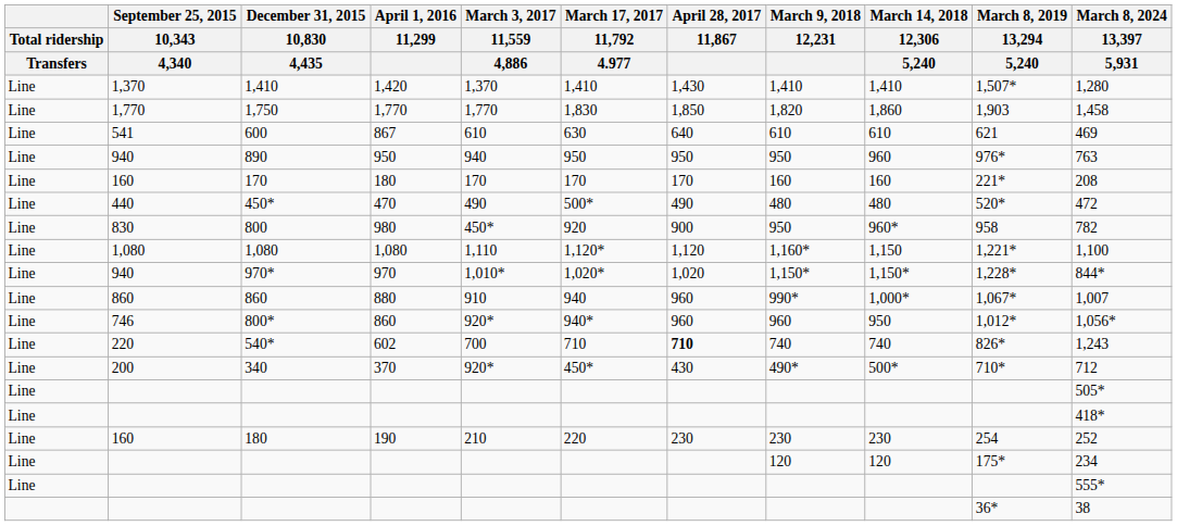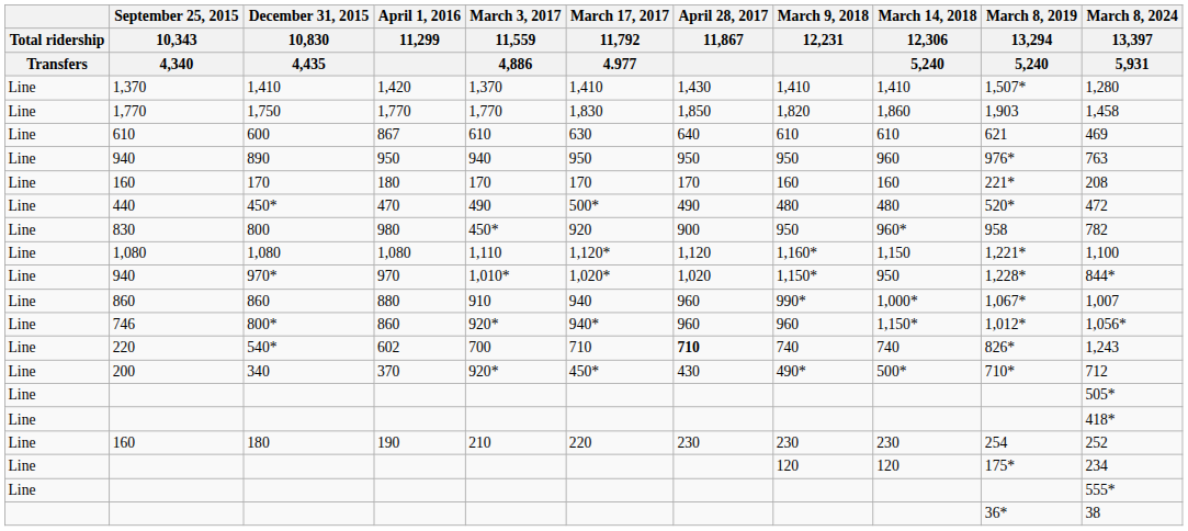 <table class="wikitable" style="width: 100%;">
 <tr>
 <th></th>
 <th>September 25, 2015</th>
 <th>December 31, 2015</th>
 <th>April 1, 2016</th>
 <th>March 3, 2017</th>
 <th>March 17, 2017</th>
 <th>April 28, 2017</th>
 <th>March 9, 2018</th>
 <th>March 14, 2018</th>
 <th>March 8, 2019</th>
 <th>March 8, 2024</th>
 </tr>
 <tr>
 <th>Total ridership</th>
 <th>10,343</th>
 <th>10,830</th>
 <th>11,299</th>
 <th>11,559</th>
 <th>11,792</th>
 <th>11,867</th>
 <th>12,231</th>
 <th>12,306</th>
 <th>13,294</th>
 <th>13,397</th>
 </tr>
 <tr>
 <th>Transfers</th>
 <th>4,340</th>
 <th>4,435</th>
 <th></th>
 <th>4,886</th>
 <th>4.977</th>
 <th></th>
 <th></th>
 <th>5,240</th>
 <th>5,240</th>
 <th>5,931</th>
 </tr>
 <tr>
 <td>Line </td>
 <td>1,370</td>
 <td>1,410</td>
 <td>1,420</td>
 <td>1,370</td>
 <td>1,410</td>
 <td>1,430</td>
 <td>1,410</td>
 <td>1,410</td>
 <td>1,507*</td>
 <td>1,280</td>
 </tr>
 <tr>
 <td>Line </td>
 <td>1,770</td>
 <td>1,750</td>
 <td>1,770</td>
 <td>1,770</td>
 <td>1,830</td>
 <td>1,850</td>
 <td>1,820</td>
 <td>1,860</td>
 <td>1,903</td>
 <td>1,458</td>
 </tr>
 <tr>
 <td>Line </td>
-<td>541</td>
+<td>610</td>
 <td>600</td>
 <td>867</td>
 <td>610</td>
 <td>630</td>
 <td>640</td>
 <td>610</td>
 <td>610</td>
 <td>621</td>
 <td>469</td>
 </tr>
 <tr>
 <td>Line </td>
 <td>940</td>
 <td>890</td>
 <td>950</td>
 <td>940</td>
 <td>950</td>
 <td>950</td>
 <td>950</td>
 <td>960</td>
 <td>976*</td>
 <td>763</td>
 </tr>
 <tr>
 <td>Line </td>
 <td>160</td>
 <td>170</td>
 <td>180</td>
 <td>170</td>
 <td>170</td>
 <td>170</td>
 <td>160</td>
 <td>160</td>
 <td>221*</td>
 <td>208</td>
 </tr>
 <tr>
 <td>Line </td>
 <td>440</td>
 <td>450*</td>
 <td>470</td>
 <td>490</td>
 <td>500*</td>
 <td>490</td>
 <td>480</td>
 <td>480</td>
 <td>520*</td>
 <td>472</td>
 </tr>
 <tr>
 <td>Line </td>
 <td>830</td>
 <td>800</td>
 <td>980</td>
 <td>450*</td>
 <td>920</td>
 <td>900</td>
 <td>950</td>
 <td>960*</td>
 <td>958</td>
 <td>782</td>
 </tr>
 <tr>
 <td>Line </td>
 <td>1,080</td>
 <td>1,080</td>
 <td>1,080</td>
 <td>1,110</td>
 <td>1,120*</td>
 <td>1,120</td>
 <td>1,160*</td>
 <td>1,150</td>
 <td>1,221*</td>
 <td>1,100</td>
 </tr>
 <tr>
 <td>Line </td>
 <td>940</td>
 <td>970*</td>
 <td>970</td>
 <td>1,010*</td>
 <td>1,020*</td>
 <td>1,020</td>
 <td>1,150*</td>
-<td>1,150*</td>
+<td>950</td>
 <td>1,228*</td>
 <td>844*</td>
 </tr>
 <tr>
 <td>Line </td>
 <td>860</td>
 <td>860</td>
 <td>880</td>
 <td>910</td>
 <td>940</td>
 <td>960</td>
 <td>990*</td>
 <td>1,000*</td>
 <td>1,067*</td>
 <td>1,007</td>
 </tr>
 <tr>
 <td>Line </td>
 <td>746</td>
 <td>800*</td>
 <td>860</td>
 <td>920*</td>
 <td>940*</td>
 <td>960</td>
 <td>960</td>
-<td>950</td>
+<td>1,150*</td>
 <td>1,012*</td>
 <td>1,056*</td>
 </tr>
 <tr>
 <td>Line </td>
 <td>220</td>
 <td>540*</td>
 <td>602</td>
 <td>700</td>
 <td>710</td>
 <td><strong>710</strong></td>
 <td>740</td>
 <td>740</td>
 <td>826*</td>
 <td>1,243</td>
 </tr>
 <tr>
 <td>Line </td>
 <td>200</td>
 <td>340</td>
 <td>370</td>
 <td>920*</td>
 <td>450*</td>
 <td>430</td>
 <td>490*</td>
 <td>500*</td>
 <td>710*</td>
 <td>712</td>
 </tr>
 <tr>
 <td>Line </td>
 <td></td>
 <td></td>
 <td></td>
 <td></td>
 <td></td>
 <td></td>
 <td></td>
 <td></td>
 <td></td>
 <td>505*</td>
 </tr>
 <tr>
 <td>Line </td>
 <td></td>
 <td></td>
 <td></td>
 <td></td>
 <td></td>
 <td></td>
 <td></td>
 <td></td>
 <td></td>
 <td>418*</td>
 </tr>
 <tr>
 <td>Line </td>
 <td>160</td>
 <td>180</td>
 <td>190</td>
 <td>210</td>
 <td>220</td>
 <td>230</td>
 <td>230</td>
 <td>230</td>
 <td>254</td>
 <td>252</td>
 </tr>
 <tr>
 <td>Line </td>
 <td></td>
 <td></td>
 <td></td>
 <td></td>
 <td></td>
 <td></td>
 <td>120</td>
 <td>120</td>
 <td>175*</td>
 <td>234</td>
 </tr>
 <tr>
 <td>Line </td>
 <td></td>
 <td></td>
 <td></td>
 <td></td>
 <td></td>
 <td></td>
 <td></td>
 <td></td>
 <td></td>
 <td>555*</td>
 </tr>
 <tr>
 <td></td>
 <td></td>
 <td></td>
 <td></td>
 <td></td>
 <td></td>
 <td></td>
 <td></td>
 <td></td>
 <td>36*</td>
 <td>38</td>
 </tr>
 </table>
